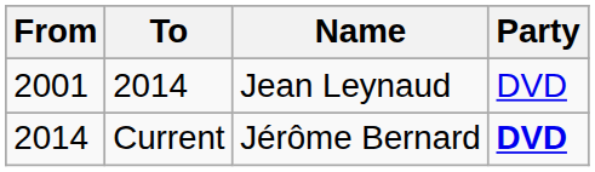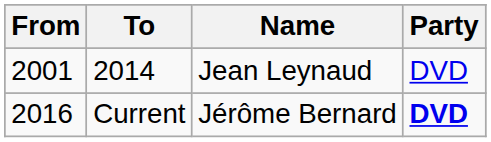 <table class="wikitable">
 <tr>
 <th>From</th>
 <th>To</th>
 <th>Name</th>
 <th>Party</th>
 </tr>
 <tr>
 <td>2001</td>
 <td>2014</td>
 <td>Jean Leynaud</td>
 <td><a href='#'>DVD</a></td>
 </tr>
 <tr>
-<td>2014</td>
+<td>2016</td>
 <td>Current</td>
 <td>Jérôme Bernard</td>
 <td><strong><a href='#'>DVD</a></strong></td>
 </tr>
 </table>
